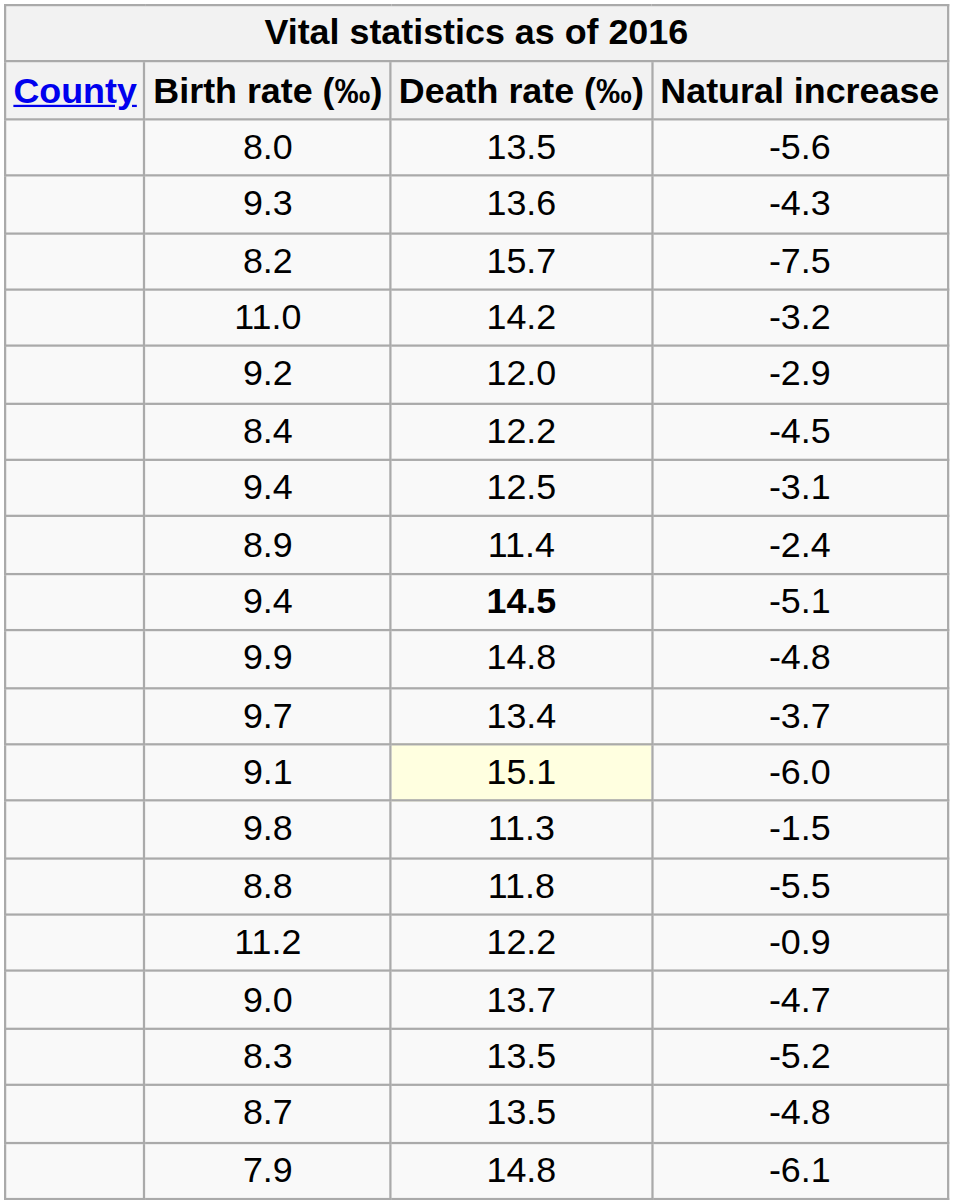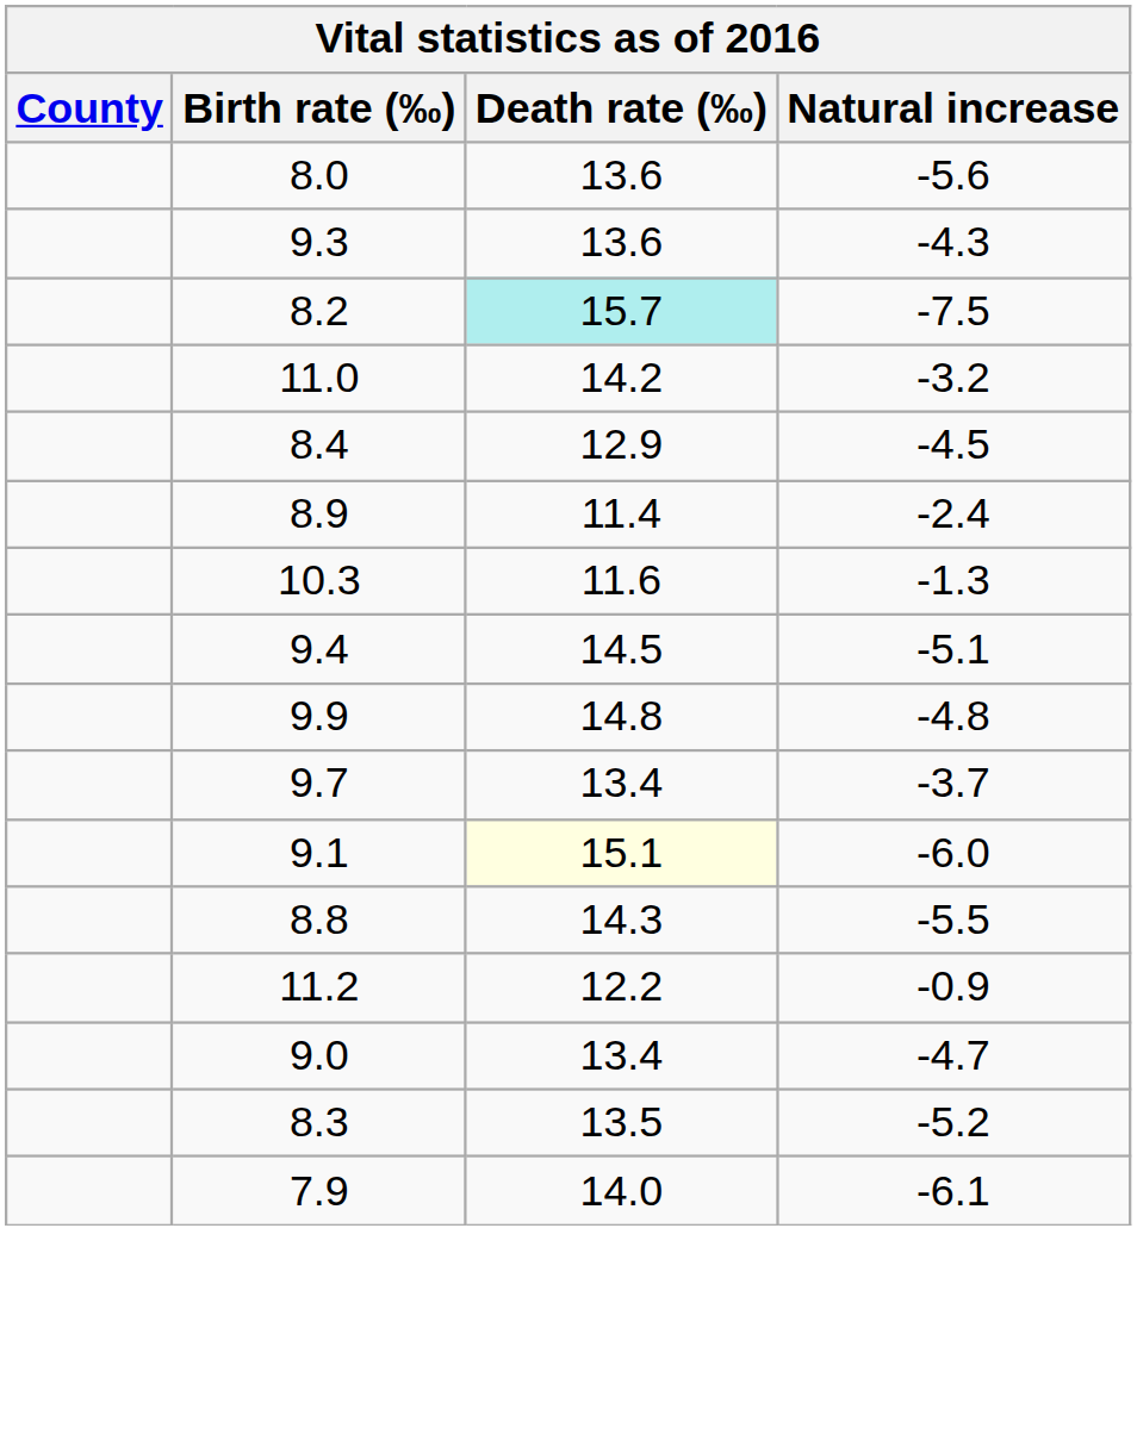 <table class="wikitable sortable">
 <tr>
 <th colspan=4>Vital statistics as of 2016 </th>
 </tr>
 <tr>
 <th><a href='#'>County</a></th>
 <th>Birth rate (‰)</th>
 <th>Death rate (‰)</th>
 <th>Natural increase</th>
 </tr>
 <tr>
 <td></td>
 <td align="center">8.0</td>
-<td align="center">13.5</td>
+<td align="center">13.6</td>
 <td align="center">-5.6</td>
 </tr>
 <tr>
 <td></td>
 <td align="center">9.3</td>
 <td align="center">13.6</td>
 <td align="center">-4.3</td>
 </tr>
 <tr>
 <td></td>
 <td align="center">8.2</td>
-<td align="center">15.7</td>
+<td align="center" style="background: paleturquoise;">15.7</td>
 <td align="center">-7.5</td>
 </tr>
 <tr>
 <td></td>
 <td align="center">11.0</td>
 <td align="center">14.2</td>
 <td align="center">-3.2</td>
 </tr>
 <tr>
 <td></td>
-<td align="center">9.2</td>
-<td align="center">12.0</td>
-<td align="center">-2.9</td>
-</tr>
-<tr>
-<td></td>
 <td align="center">8.4</td>
-<td align="center">12.2</td>
+<td align="center">12.9</td>
 <td align="center">-4.5</td>
-</tr>
-<tr>
-<td></td>
-<td align="center">9.4</td>
-<td align="center">12.5</td>
-<td align="center">-3.1</td>
 </tr>
 <tr>
 <td></td>
 <td align="center">8.9</td>
 <td align="center">11.4</td>
 <td align="center">-2.4</td>
 </tr>
 <tr>
 <td></td>
+<td align="center">10.3</td>
+<td align="center">11.6</td>
+<td align="center">-1.3</td>
+</tr>
+<tr>
+<td></td>
 <td align="center">9.4</td>
-<td align="center"><strong>14.5</strong></td>
+<td align="center">14.5</td>
 <td align="center">-5.1</td>
 </tr>
 <tr>
 <td></td>
 <td align="center">9.9</td>
 <td align="center">14.8</td>
 <td align="center">-4.8</td>
 </tr>
 <tr>
 <td></td>
 <td align="center">9.7</td>
 <td align="center">13.4</td>
 <td align="center">-3.7</td>
 </tr>
 <tr>
 <td></td>
 <td align="center">9.1</td>
 <td align="center" style="background: lightyellow;">15.1</td>
 <td align="center">-6.0</td>
 </tr>
 <tr>
 <td></td>
-<td align="center">9.8</td>
-<td align="center">11.3</td>
-<td align="center">-1.5</td>
-</tr>
-<tr>
-<td></td>
 <td align="center">8.8</td>
-<td align="center">11.8</td>
+<td align="center">14.3</td>
 <td align="center">-5.5</td>
 </tr>
 <tr>
 <td></td>
 <td align="center">11.2</td>
 <td align="center">12.2</td>
 <td align="center">-0.9</td>
 </tr>
 <tr>
 <td></td>
 <td align="center">9.0</td>
-<td align="center">13.7</td>
+<td align="center">13.4</td>
 <td align="center">-4.7</td>
 </tr>
 <tr>
 <td></td>
 <td align="center">8.3</td>
 <td align="center">13.5</td>
 <td align="center">-5.2</td>
 </tr>
 <tr>
 <td></td>
-<td align="center">8.7</td>
-<td align="center">13.5</td>
-<td align="center">-4.8</td>
-</tr>
-<tr>
-<td></td>
 <td align="center">7.9</td>
-<td align="center">14.8</td>
+<td align="center">14.0</td>
 <td align="center">-6.1</td>
 </tr>
 </table>
